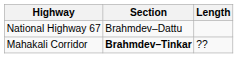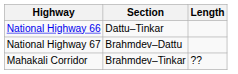 <table class="wikitable">
 <tr>
 <th>Highway</th>
 <th>Section</th>
 <th>Length</th>
+</tr>
+<tr>
+<td><a href='#'>National Highway 66</a></td>
+<td>Dattu–Tinkar</td>
+<td></td>
 </tr>
 <tr>
 <td>National Highway 67</td>
 <td>Brahmdev–Dattu</td>
 <td></td>
 </tr>
 <tr>
 <td>Mahakali Corridor</td>
-<td><strong>Brahmdev–Tinkar</strong></td>
+<td>Brahmdev–Tinkar</td>
 <td>??</td>
 </tr>
 </table>
